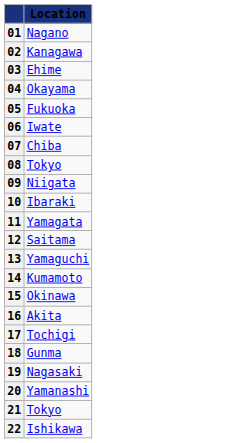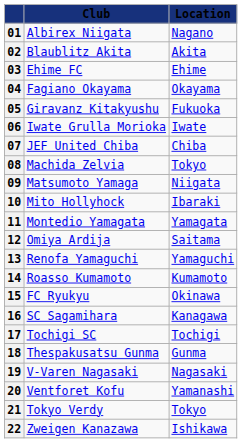 <table class="wikitable sortable" style="text-align:left">
 <tr>
 <th style="background:#17317c;"></th>
+<th style="background:#17317c;"><span>Club</span></th>
 <th style="background:#17317c;"><span>Location</span></th>
 </tr>
 <tr>
 <th>01</th>
+<td><a href='#'>Albirex Niigata</a></td>
 <td><a href='#'>Nagano</a></td>
 </tr>
 <tr>
 <th>02</th>
-<td><a href='#'>Kanagawa</a></td>
+<td><a href='#'>Blaublitz Akita</a></td>
+<td><a href='#'>Akita</a></td>
 </tr>
 <tr>
 <th>03</th>
+<td><a href='#'>Ehime FC</a></td>
 <td><a href='#'>Ehime</a></td>
 </tr>
 <tr>
 <th>04</th>
+<td><a href='#'>Fagiano Okayama</a></td>
 <td><a href='#'>Okayama</a></td>
 </tr>
 <tr>
 <th>05</th>
+<td><a href='#'>Giravanz Kitakyushu</a></td>
 <td><a href='#'>Fukuoka</a></td>
 </tr>
 <tr>
 <th>06</th>
+<td><a href='#'>Iwate Grulla Morioka</a></td>
 <td><a href='#'>Iwate</a></td>
 </tr>
 <tr>
 <th>07</th>
+<td><a href='#'>JEF United Chiba</a></td>
 <td><a href='#'>Chiba</a></td>
 </tr>
 <tr>
 <th>08</th>
+<td><a href='#'>Machida Zelvia</a></td>
 <td><a href='#'>Tokyo</a></td>
 </tr>
 <tr>
 <th>09</th>
+<td><a href='#'>Matsumoto Yamaga</a></td>
 <td><a href='#'>Niigata</a></td>
 </tr>
 <tr>
 <th>10</th>
+<td><a href='#'>Mito Hollyhock</a></td>
 <td><a href='#'>Ibaraki</a></td>
 </tr>
 <tr>
 <th>11</th>
+<td><a href='#'>Montedio Yamagata</a></td>
 <td><a href='#'>Yamagata</a></td>
 </tr>
 <tr>
 <th>12</th>
+<td><a href='#'>Omiya Ardija</a></td>
 <td><a href='#'>Saitama</a></td>
 </tr>
 <tr>
 <th>13</th>
+<td><a href='#'>Renofa Yamaguchi</a></td>
 <td><a href='#'>Yamaguchi</a></td>
 </tr>
 <tr>
 <th>14</th>
+<td><a href='#'>Roasso Kumamoto</a></td>
 <td><a href='#'>Kumamoto</a></td>
 </tr>
 <tr>
 <th>15</th>
+<td><a href='#'>FC Ryukyu</a></td>
 <td><a href='#'>Okinawa</a></td>
 </tr>
 <tr>
 <th>16</th>
-<td><a href='#'>Akita</a></td>
+<td><a href='#'>SC Sagamihara</a></td>
+<td><a href='#'>Kanagawa</a></td>
 </tr>
 <tr>
 <th>17</th>
+<td><a href='#'>Tochigi SC</a></td>
 <td><a href='#'>Tochigi</a></td>
 </tr>
 <tr>
 <th>18</th>
+<td><a href='#'>Thespakusatsu Gunma</a></td>
 <td><a href='#'>Gunma</a></td>
 </tr>
 <tr>
 <th>19</th>
+<td><a href='#'>V-Varen Nagasaki</a></td>
 <td><a href='#'>Nagasaki</a></td>
 </tr>
 <tr>
 <th>20</th>
+<td><a href='#'>Ventforet Kofu</a></td>
 <td><a href='#'>Yamanashi</a></td>
 </tr>
 <tr>
 <th>21</th>
+<td><a href='#'>Tokyo Verdy</a></td>
 <td><a href='#'>Tokyo</a></td>
 </tr>
 <tr>
 <th>22</th>
+<td><a href='#'>Zweigen Kanazawa</a></td>
 <td><a href='#'>Ishikawa</a></td>
 </tr>
 </table>
